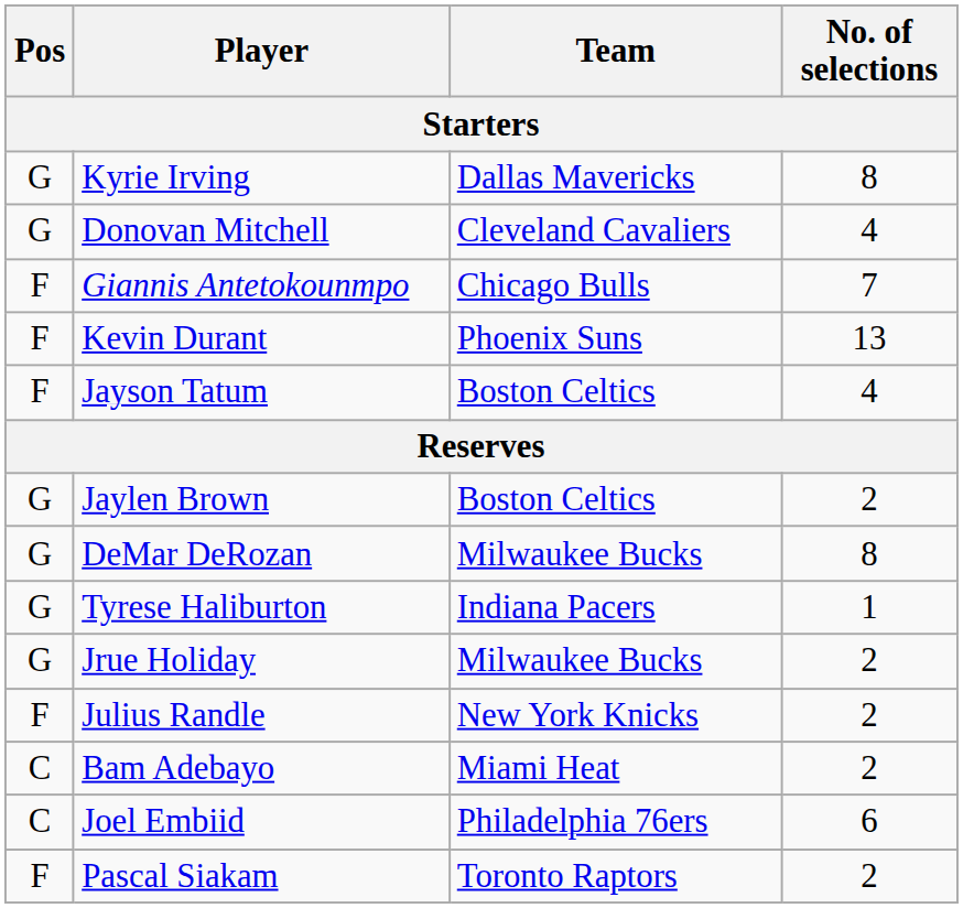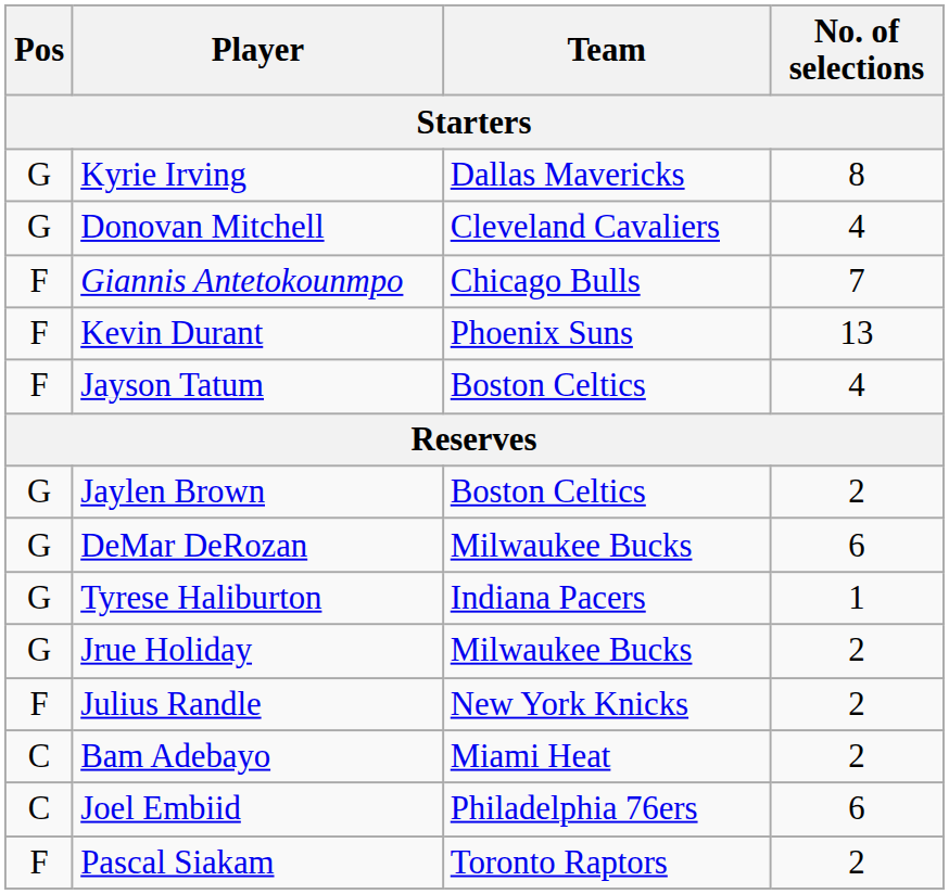 <table class="wikitable" style="text-align:center">
 <tr>
 <th scope="col" width="25px">Pos</th>
 <th scope="col" width="170px">Player</th>
 <th scope="col" width="150px">Team</th>
 <th scope="col" width="75px">No. of selections</th>
 </tr>
 <tr>
 <th scope="col" colspan="4">Starters</th>
 </tr>
 <tr>
 <td>G</td>
 <td style="text-align:left"><a href='#'>Kyrie Irving</a></td>
 <td style="text-align:left"><a href='#'>Dallas Mavericks</a></td>
 <td>8</td>
 </tr>
 <tr>
 <td>G</td>
 <td style="text-align:left"><a href='#'>Donovan Mitchell</a></td>
 <td style="text-align:left"><a href='#'>Cleveland Cavaliers</a></td>
 <td>4</td>
 </tr>
 <tr>
 <td>F</td>
 <td style="text-align:left"><em><a href='#'>Giannis Antetokounmpo</a></em></td>
 <td style="text-align:left"><a href='#'>Chicago Bulls</a></td>
 <td>7</td>
 </tr>
 <tr>
 <td>F</td>
 <td style="text-align:left"><a href='#'>Kevin Durant</a></td>
 <td style="text-align:left"><a href='#'>Phoenix Suns</a></td>
 <td>13</td>
 </tr>
 <tr>
 <td>F</td>
 <td style="text-align:left"><a href='#'>Jayson Tatum</a></td>
 <td style="text-align:left"><a href='#'>Boston Celtics</a></td>
 <td>4</td>
 </tr>
 <tr>
 <th scope="col" colspan="4">Reserves</th>
 </tr>
 <tr>
 <td>G</td>
 <td style="text-align:left"><a href='#'>Jaylen Brown</a></td>
 <td style="text-align:left"><a href='#'>Boston Celtics</a></td>
 <td>2</td>
 </tr>
 <tr>
 <td>G</td>
 <td style="text-align:left"><a href='#'>DeMar DeRozan</a></td>
 <td style="text-align:left"><a href='#'>Milwaukee Bucks</a></td>
-<td>8</td>
+<td>6</td>
 </tr>
 <tr>
 <td>G</td>
 <td style="text-align:left"><a href='#'>Tyrese Haliburton</a></td>
 <td style="text-align:left"><a href='#'>Indiana Pacers</a></td>
 <td>1</td>
 </tr>
 <tr>
 <td>G</td>
 <td style="text-align:left"><a href='#'>Jrue Holiday</a></td>
 <td style="text-align:left"><a href='#'>Milwaukee Bucks</a></td>
 <td>2</td>
 </tr>
 <tr>
 <td>F</td>
 <td style="text-align:left"><a href='#'>Julius Randle</a></td>
 <td style="text-align:left"><a href='#'>New York Knicks</a></td>
 <td>2</td>
 </tr>
 <tr>
 <td>C</td>
 <td style="text-align:left"><a href='#'>Bam Adebayo</a></td>
 <td style="text-align:left"><a href='#'>Miami Heat</a></td>
 <td>2</td>
 </tr>
 <tr>
 <td>C</td>
 <td style="text-align:left"><a href='#'>Joel Embiid</a></td>
 <td style="text-align:left"><a href='#'>Philadelphia 76ers</a></td>
 <td>6</td>
 </tr>
 <tr>
 <td>F</td>
 <td style="text-align:left"><a href='#'>Pascal Siakam</a></td>
 <td style="text-align:left"><a href='#'>Toronto Raptors</a></td>
 <td>2</td>
 </tr>
 </table>
